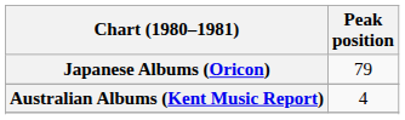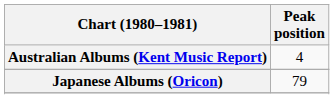 <table class="wikitable sortable plainrowheaders" style="text-align:center">
 <tr>
 <th scope="col">Chart (1980–1981)</th>
 <th scope="col">Peak<br>position</th>
+</tr>
+<tr>
+<th scope="row">Australian Albums (<a href='#'>Kent Music Report</a>)</th>
+<td>4</td>
+</tr>
+<tr>
+</tr>
+<tr>
+</tr>
+<tr>
 </tr>
 <tr>
 <th scope="row">Japanese Albums (<a href='#'>Oricon</a>)</th>
 <td>79</td>
 </tr>
 <tr>
 </tr>
 <tr>
 </tr>
 <tr>
 </tr>
 <tr>
-<th scope="row">Australian Albums (<a href='#'>Kent Music Report</a>)</th>
-<td>4</td>
-</tr>
-<tr>
-</tr>
-<tr>
-</tr>
-<tr>
-</tr>
-<tr>
 </tr>
 <tr>
 </tr>
 </table>
